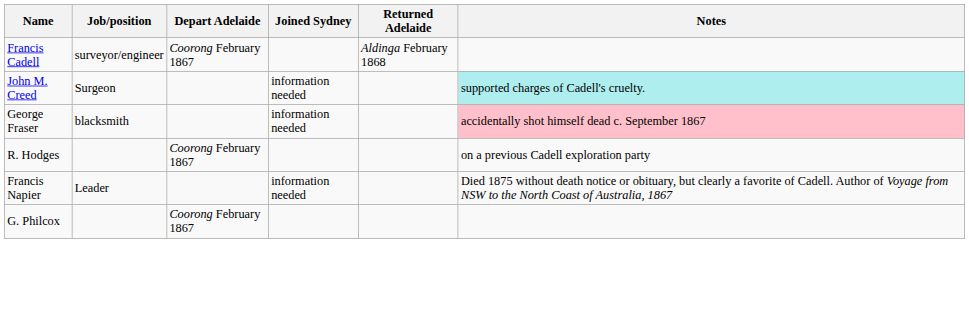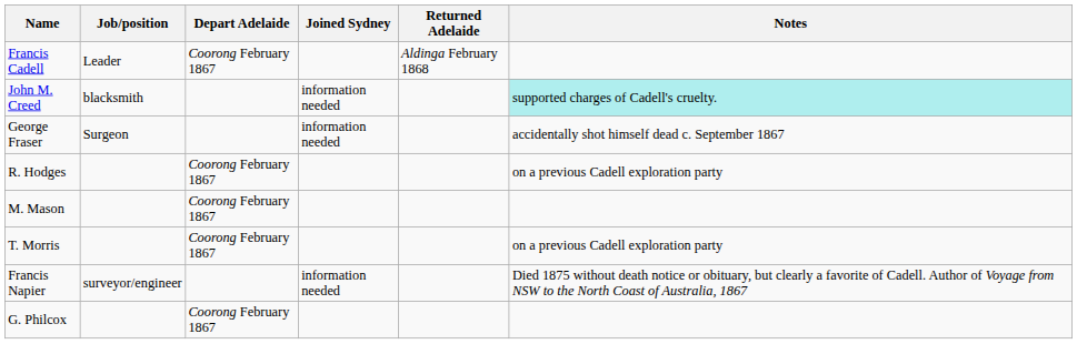 <table class="wikitable">
 <tr>
 <th>Name</th>
 <th>Job/position</th>
 <th>Depart Adelaide</th>
 <th>Joined Sydney</th>
 <th>Returned Adelaide</th>
 <th>Notes</th>
 </tr>
 <tr>
 <td><a href='#'>Francis Cadell</a></td>
-<td>surveyor/engineer</td>
+<td>Leader</td>
 <td><em>Coorong</em> February 1867</td>
 <td></td>
 <td><em>Aldinga</em> February 1868</td>
 <td></td>
 </tr>
 <tr>
 <td><a href='#'>John M. Creed</a></td>
-<td>Surgeon</td>
+<td>blacksmith</td>
 <td></td>
 <td>information needed</td>
 <td></td>
 <td style="background: paleturquoise;">supported charges of Cadell's cruelty.</td>
 </tr>
 <tr>
 <td>George Fraser</td>
-<td>blacksmith</td>
+<td>Surgeon</td>
 <td></td>
 <td>information needed</td>
 <td></td>
-<td style="background: pink;">accidentally shot himself dead c. September 1867</td>
+<td>accidentally shot himself dead c. September 1867</td>
 </tr>
 <tr>
 <td>R. Hodges</td>
 <td></td>
 <td><em>Coorong</em> February 1867</td>
 <td></td>
 <td></td>
 <td>on a previous Cadell exploration party</td>
 </tr>
 <tr>
+<td>M. Mason</td>
+<td></td>
+<td><em>Coorong</em> February 1867</td>
+<td></td>
+<td></td>
+<td></td>
+</tr>
+<tr>
+<td>T. Morris</td>
+<td></td>
+<td><em>Coorong</em> February 1867</td>
+<td></td>
+<td></td>
+<td>on a previous Cadell exploration party</td>
+</tr>
+<tr>
 <td>Francis Napier</td>
-<td>Leader</td>
+<td>surveyor/engineer</td>
 <td></td>
 <td>information needed</td>
 <td></td>
 <td>Died 1875 without death notice or obituary, but clearly a favorite of Cadell. Author of <em>Voyage from NSW to the North Coast of Australia, 1867</em></td>
 </tr>
 <tr>
 <td>G. Philcox</td>
 <td></td>
 <td><em>Coorong</em> February 1867</td>
 <td></td>
 <td></td>
 <td></td>
 </tr>
 </table>
